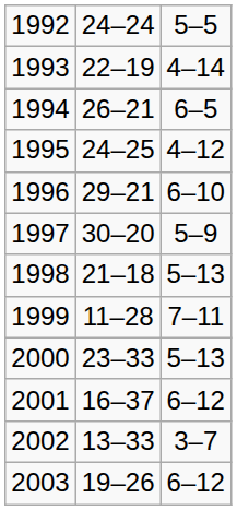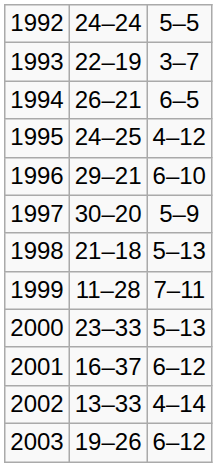 <table class="wikitable" style="text-align:center;">
 <tr>
 <td>1992</td>
 <td>24–24</td>
 <td>5–5</td>
 </tr>
 <tr>
 <td>1993</td>
 <td>22–19</td>
-<td>4–14</td>
+<td>3–7</td>
 </tr>
 <tr>
 <td>1994</td>
 <td>26–21</td>
 <td>6–5</td>
 </tr>
 <tr>
 <td>1995</td>
 <td>24–25</td>
 <td>4–12</td>
 </tr>
 <tr>
 <td>1996</td>
 <td>29–21</td>
 <td>6–10</td>
 </tr>
 <tr>
 <td>1997</td>
 <td>30–20</td>
 <td>5–9</td>
 </tr>
 <tr>
 <td>1998</td>
 <td>21–18</td>
 <td>5–13</td>
 </tr>
 <tr>
 <td>1999</td>
 <td>11–28</td>
 <td>7–11</td>
 </tr>
 <tr>
 <td>2000</td>
 <td>23–33</td>
 <td>5–13</td>
 </tr>
 <tr>
 <td>2001</td>
 <td>16–37</td>
 <td>6–12</td>
 </tr>
 <tr>
 <td>2002</td>
 <td>13–33</td>
-<td>3–7</td>
+<td>4–14</td>
 </tr>
 <tr>
 <td>2003</td>
 <td>19–26</td>
 <td>6–12</td>
 </tr>
 </table>
